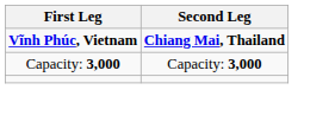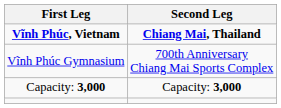 <table class="wikitable" style="text-align:center">
 <tr>
 <th>First Leg</th>
 <th>Second Leg</th>
 </tr>
 <tr>
 <td><strong><a href='#'>Vĩnh Phúc</a>, Vietnam</strong></td>
 <td><strong><a href='#'>Chiang Mai</a>, Thailand</strong></td>
 </tr>
 <tr>
+<td><a href='#'>Vĩnh Phúc Gymnasium</a></td>
+<td><a href='#'>700th Anniversary<br>Chiang Mai Sports Complex</a></td>
+</tr>
+<tr>
 <td>Capacity: <strong>3,000</strong></td>
 <td>Capacity: <strong>3,000</strong></td>
 </tr>
 <tr>
 <td></td>
 <td></td>
 </tr>
 </table>
